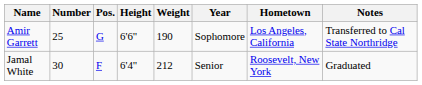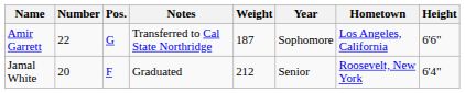 <table class="wikitable sortable" border="1">
 <tr>
 <th>Name</th>
 <th>Number</th>
 <th>Pos.</th>
-<th>Height</th>
+<th class="unsortable">Notes</th>
 <th>Weight</th>
 <th>Year</th>
 <th>Hometown</th>
-<th class="unsortable">Notes</th>
+<th>Height</th>
 </tr>
 <tr>
 <td sortname><a href='#'>Amir Garrett</a></td>
-<td>25</td>
+<td>22</td>
 <td><a href='#'>G</a></td>
-<td>6'6"</td>
-<td>190</td>
+<td>Transferred to <a href='#'>Cal State Northridge</a></td>
+<td>187</td>
 <td>Sophomore</td>
 <td><a href='#'>Los Angeles, California</a></td>
-<td>Transferred to <a href='#'>Cal State Northridge</a></td>
+<td>6'6"</td>
 </tr>
 <tr>
 <td sortname>Jamal White</td>
-<td>30</td>
+<td>20</td>
 <td><a href='#'>F</a></td>
-<td>6'4"</td>
+<td>Graduated</td>
 <td>212</td>
 <td>Senior</td>
 <td><a href='#'>Roosevelt, New York</a></td>
-<td>Graduated</td>
+<td>6'4"</td>
 </tr>
 </table>
